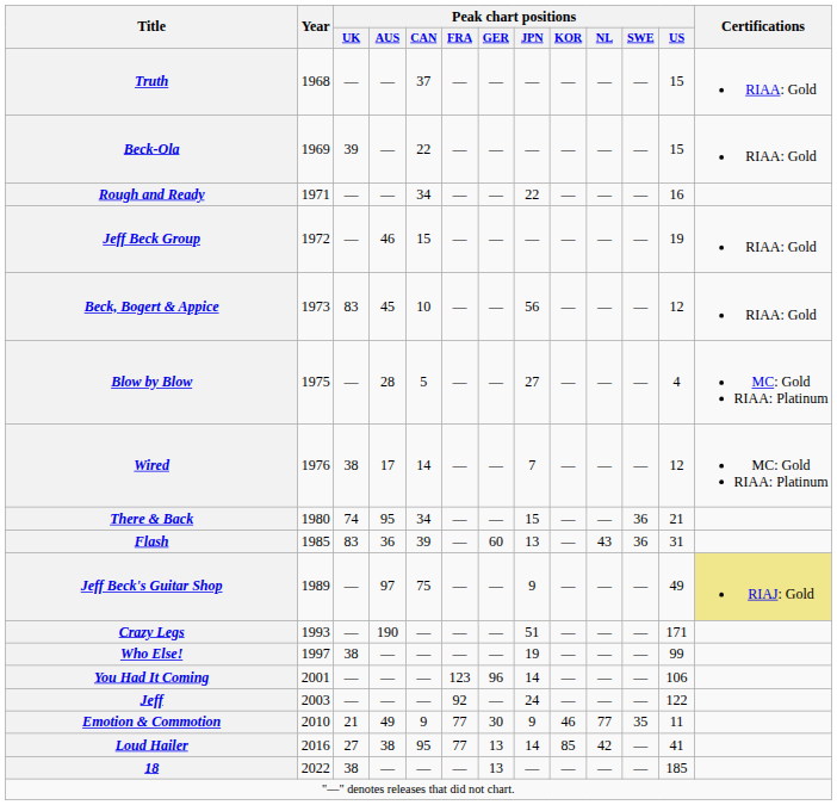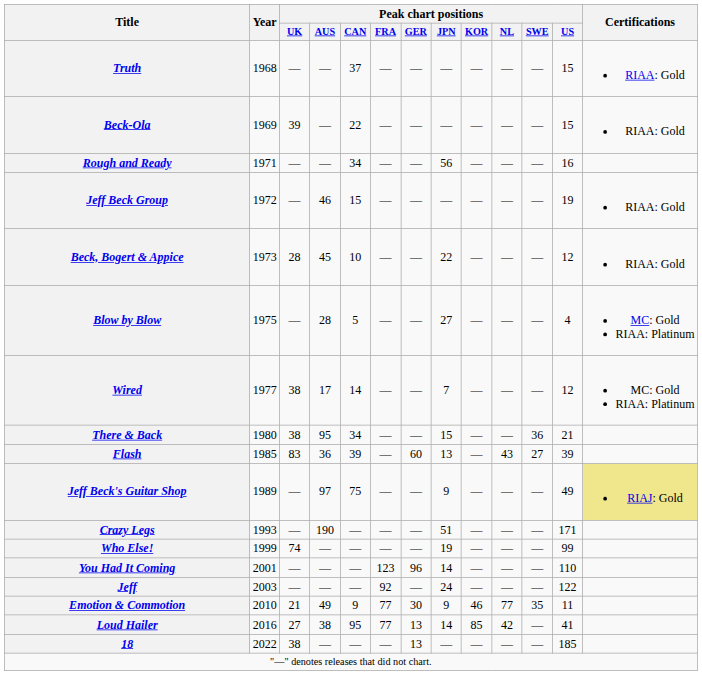 <table class="wikitable plainrowheaders" style="text-align:center;">
 <tr>
 <th rowspan="2" style="width:20em;">Title</th>
 <th rowspan="2">Year</th>
 <th colspan="10">Peak chart positions</th>
 <th rowspan="2">Certifications</th>
 </tr>
 <tr>
 <th scope="col" style="width:2.5em;font-size:85%"><a href='#'>UK</a><br></th>
 <th scope="col" style="width:2.5em;font-size:85%"><a href='#'>AUS</a><br></th>
 <th scope="col" style="width:2.5em;font-size:85%"><a href='#'>CAN</a><br></th>
 <th scope="col" style="width:2.5em;font-size:85%"><a href='#'>FRA</a><br></th>
 <th scope="col" style="width:2.5em;font-size:85%"><a href='#'>GER</a><br></th>
 <th scope="col" style="width:2.5em;font-size:85%"><a href='#'>JPN</a><br></th>
 <th scope="col" style="width:2.5em;font-size:85%"><a href='#'>KOR</a><br></th>
 <th scope="col" style="width:2.5em;font-size:85%"><a href='#'>NL</a><br></th>
 <th scope="col" style="width:2.5em;font-size:85%"><a href='#'>SWE</a><br></th>
 <th scope="col" style="width:2.5em;font-size:85%"><a href='#'>US</a><br></th>
 </tr>
 <tr>
 <th scope="row"><em><a href='#'>Truth</a></em></th>
 <td>1968</td>
 <td>—</td>
 <td>—</td>
 <td>37</td>
 <td>—</td>
 <td>—</td>
 <td>—</td>
 <td>—</td>
 <td>—</td>
 <td>—</td>
 <td>15</td>
 <td><br><ul><li><a href='#'>RIAA</a>: Gold</li></ul></td>
 </tr>
 <tr>
 <th scope="row"><em><a href='#'>Beck-Ola</a></em></th>
 <td>1969</td>
 <td>39</td>
 <td>—</td>
 <td>22</td>
 <td>—</td>
 <td>—</td>
 <td>—</td>
 <td>—</td>
 <td>—</td>
 <td>—</td>
 <td>15</td>
 <td><br><ul><li>RIAA: Gold</li></ul></td>
 </tr>
 <tr>
 <th scope="row"><em><a href='#'>Rough and Ready</a></em></th>
 <td>1971</td>
 <td>—</td>
 <td>—</td>
 <td>34</td>
 <td>—</td>
 <td>—</td>
-<td>22</td>
+<td>56</td>
 <td>—</td>
 <td>—</td>
 <td>—</td>
 <td>16</td>
 <td></td>
 </tr>
 <tr>
 <th scope="row"><em><a href='#'>Jeff Beck Group</a></em></th>
 <td>1972</td>
 <td>—</td>
 <td>46</td>
 <td>15</td>
 <td>—</td>
 <td>—</td>
 <td>—</td>
 <td>—</td>
 <td>—</td>
 <td>—</td>
 <td>19</td>
 <td><br><ul><li>RIAA: Gold</li></ul></td>
 </tr>
 <tr>
 <th scope="row"><em><a href='#'>Beck, Bogert & Appice</a></em></th>
 <td>1973</td>
-<td>83</td>
+<td>28</td>
 <td>45</td>
 <td>10</td>
 <td>—</td>
 <td>—</td>
-<td>56</td>
+<td>22</td>
 <td>—</td>
 <td>—</td>
 <td>—</td>
 <td>12</td>
 <td><br><ul><li>RIAA: Gold</li></ul></td>
 </tr>
 <tr>
 <th scope="row"><em><a href='#'>Blow by Blow</a></em></th>
 <td>1975</td>
 <td>—</td>
 <td>28</td>
 <td>5</td>
 <td>—</td>
 <td>—</td>
 <td>27</td>
 <td>—</td>
 <td>—</td>
 <td>—</td>
 <td>4</td>
 <td><br><ul><li><a href='#'>MC</a>: Gold</li><li>RIAA: Platinum</li></ul></td>
 </tr>
 <tr>
 <th scope="row"><em><a href='#'>Wired</a></em></th>
-<td>1976</td>
+<td>1977</td>
 <td>38</td>
 <td>17</td>
 <td>14</td>
 <td>—</td>
 <td>—</td>
 <td>7</td>
 <td>—</td>
 <td>—</td>
 <td>—</td>
 <td>12</td>
 <td><br><ul><li>MC: Gold</li><li>RIAA: Platinum</li></ul></td>
 </tr>
 <tr>
 <th scope="row"><em><a href='#'>There & Back</a></em></th>
 <td>1980</td>
-<td>74</td>
+<td>38</td>
 <td>95</td>
 <td>34</td>
 <td>—</td>
 <td>—</td>
 <td>15</td>
 <td>—</td>
 <td>—</td>
 <td>36</td>
 <td>21</td>
 <td></td>
 </tr>
 <tr>
 <th scope="row"><em><a href='#'>Flash</a></em></th>
 <td>1985</td>
 <td>83</td>
 <td>36</td>
 <td>39</td>
 <td>—</td>
 <td>60</td>
 <td>13</td>
 <td>—</td>
 <td>43</td>
-<td>36</td>
-<td>31</td>
+<td>27</td>
+<td>39</td>
 <td></td>
 </tr>
 <tr>
 <th scope="row"><em><a href='#'>Jeff Beck's Guitar Shop</a></em></th>
 <td>1989</td>
 <td>—</td>
 <td>97</td>
 <td>75</td>
 <td>—</td>
 <td>—</td>
 <td>9</td>
 <td>—</td>
 <td>—</td>
 <td>—</td>
 <td>49</td>
 <td style="background: khaki;"><br><ul><li><a href='#'>RIAJ</a>: Gold</li></ul></td>
 </tr>
 <tr>
 <th scope="row"><em><a href='#'>Crazy Legs</a></em></th>
 <td>1993</td>
 <td>—</td>
 <td>190</td>
 <td>—</td>
 <td>—</td>
 <td>—</td>
 <td>51</td>
 <td>—</td>
 <td>—</td>
 <td>—</td>
 <td>171</td>
 <td></td>
 </tr>
 <tr>
 <th scope="row"><em><a href='#'>Who Else!</a></em></th>
-<td>1997</td>
-<td>38</td>
+<td>1999</td>
+<td>74</td>
 <td>—</td>
 <td>—</td>
 <td>—</td>
 <td>—</td>
 <td>19</td>
 <td>—</td>
 <td>—</td>
 <td>—</td>
 <td>99</td>
 <td></td>
 </tr>
 <tr>
 <th scope="row"><em><a href='#'>You Had It Coming</a></em></th>
 <td>2001</td>
 <td>—</td>
 <td>—</td>
 <td>—</td>
 <td>123</td>
 <td>96</td>
 <td>14</td>
 <td>—</td>
 <td>—</td>
 <td>—</td>
-<td>106</td>
+<td>110</td>
 <td></td>
 </tr>
 <tr>
 <th scope="row"><em><a href='#'>Jeff</a></em></th>
 <td>2003</td>
 <td>—</td>
 <td>—</td>
 <td>—</td>
 <td>92</td>
 <td>—</td>
 <td>24</td>
 <td>—</td>
 <td>—</td>
 <td>—</td>
 <td>122</td>
 <td></td>
 </tr>
 <tr>
 <th scope="row"><em><a href='#'>Emotion & Commotion</a></em></th>
 <td>2010</td>
 <td>21</td>
 <td>49</td>
 <td>9</td>
 <td>77</td>
 <td>30</td>
 <td>9</td>
 <td>46</td>
 <td>77</td>
 <td>35</td>
 <td>11</td>
 <td></td>
 </tr>
 <tr>
 <th scope="row"><em><a href='#'>Loud Hailer</a></em></th>
 <td>2016</td>
 <td>27</td>
 <td>38</td>
 <td>95</td>
 <td>77</td>
 <td>13</td>
 <td>14</td>
 <td>85</td>
 <td>42</td>
 <td>—</td>
 <td>41</td>
 <td></td>
 </tr>
 <tr>
 <th scope="row"><em><a href='#'>18</a></em> </th>
 <td>2022</td>
 <td>38</td>
 <td>—</td>
 <td>—</td>
 <td>—</td>
 <td>13</td>
 <td>—</td>
 <td>—</td>
 <td>—</td>
 <td>—</td>
 <td>185<br></td>
 <td></td>
 </tr>
 <tr>
 <td colspan="15" style="text-align:center; font-size:85%;">"—" denotes releases that did not chart.</td>
 </tr>
 </table>
